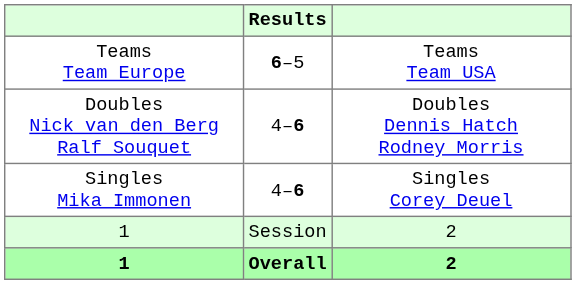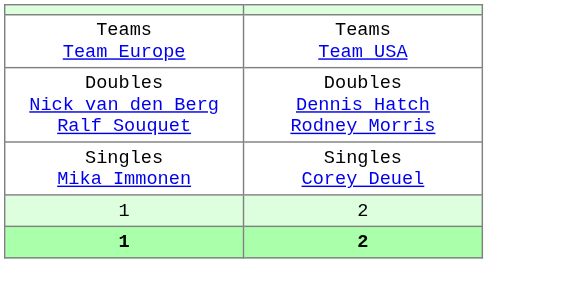 <table border="1" cellpadding="3" style="border-collapse: collapse;">
 <tr bgcolor="#ddffdd">
 <th width="160"></th>
-<th>Results</th>
 <th width="160"></th>
 </tr>
 <tr>
 <td align="center">Teams<br><a href='#'>Team Europe</a></td>
-<td align="center"><strong>6</strong>–5</td>
 <td align="center">Teams<br><a href='#'>Team USA</a></td>
 </tr>
 <tr>
 <td align="center">Doubles<br><a href='#'>Nick van den Berg</a><br><a href='#'>Ralf Souquet</a></td>
-<td align="center">4–<strong>6</strong></td>
 <td align="center">Doubles<br><a href='#'>Dennis Hatch</a><br><a href='#'>Rodney Morris</a></td>
 </tr>
 <tr>
 <td align="center">Singles<br><a href='#'>Mika Immonen</a></td>
-<td align="center">4–<strong>6</strong></td>
 <td align="center">Singles<br><a href='#'>Corey Deuel</a></td>
 </tr>
 <tr bgcolor="#ddffdd">
 <td align="center">1</td>
-<td align="center">Session</td>
 <td align="center">2</td>
 </tr>
 <tr bgcolor="#aaffaa">
 <th align="center">1</th>
-<th align="center">Overall</th>
 <th align="center">2</th>
 </tr>
 </table>
